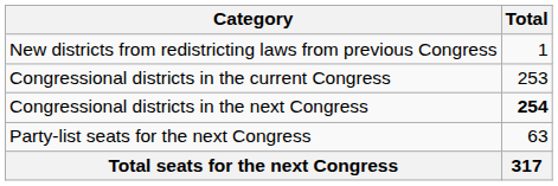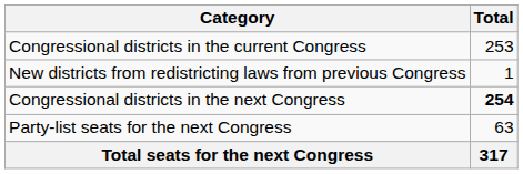 <table class="wikitable">
 <tr>
 <th>Category</th>
 <th>Total</th>
 </tr>
 <tr>
+<td>Congressional districts in the current Congress</td>
+<td align="right">253</td>
+</tr>
+<tr>
 <td>New districts from redistricting laws from previous Congress</td>
 <td align="right">1</td>
-</tr>
-<tr>
-<td>Congressional districts in the current Congress</td>
-<td align="right">253</td>
 </tr>
 <tr>
 <td>Congressional districts in the next Congress</td>
 <td align="right"><strong>254</strong></td>
 </tr>
 <tr>
 <td>Party-list seats for the next Congress</td>
 <td align="right">63</td>
 </tr>
 <tr>
 <th>Total seats for the next Congress</th>
 <th align="right">317</th>
 </tr>
 </table>
